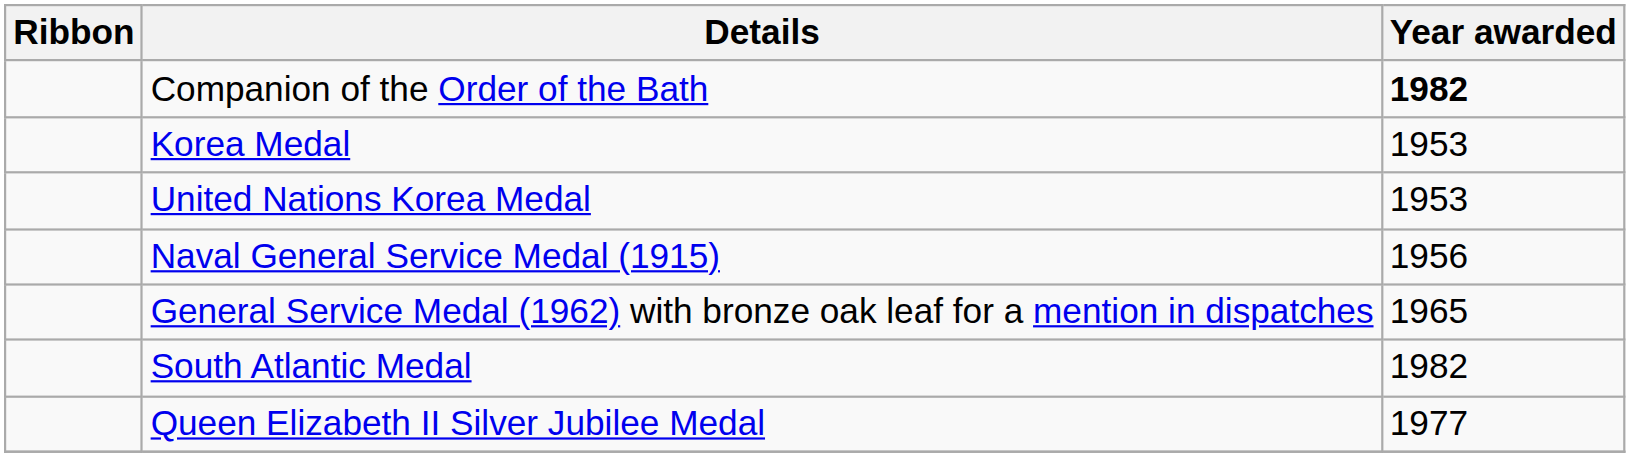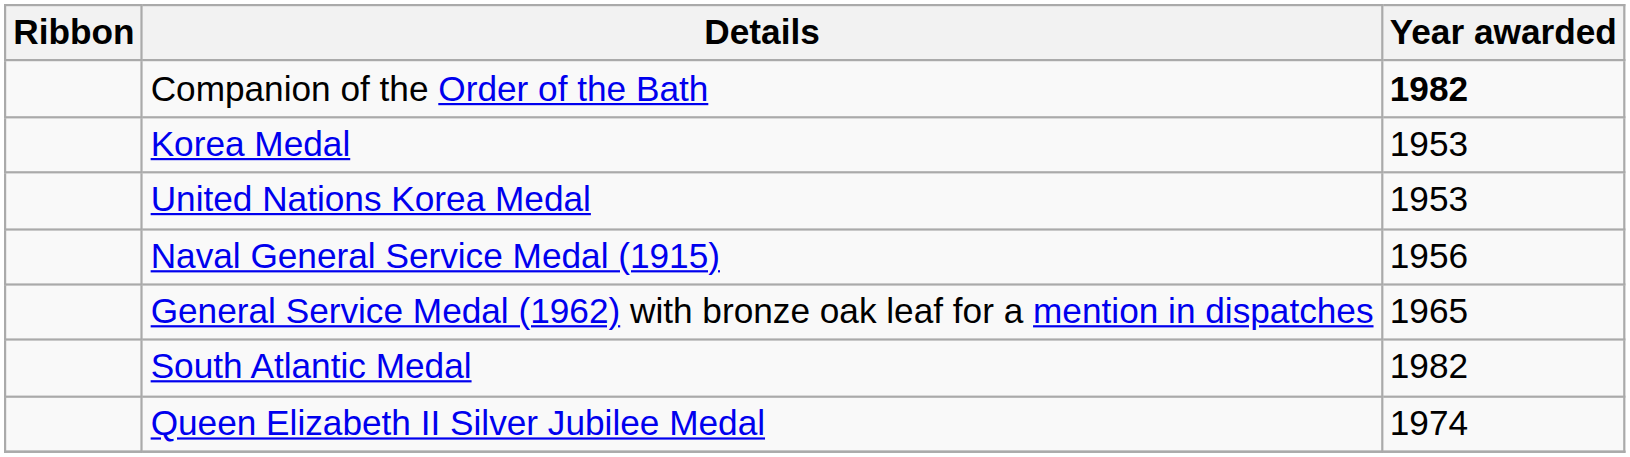 <table class="wikitable">
 <tr>
 <th>Ribbon</th>
 <th>Details</th>
 <th>Year awarded</th>
 </tr>
 <tr>
 <td></td>
 <td>Companion of the <a href='#'>Order of the Bath</a></td>
 <td><strong>1982</strong></td>
 </tr>
 <tr>
 <td></td>
 <td><a href='#'>Korea Medal</a></td>
 <td>1953</td>
 </tr>
 <tr>
 <td></td>
 <td><a href='#'>United Nations Korea Medal</a></td>
 <td>1953</td>
 </tr>
 <tr>
 <td></td>
 <td><a href='#'>Naval General Service Medal (1915)</a></td>
 <td>1956</td>
 </tr>
 <tr>
 <td></td>
 <td><a href='#'>General Service Medal (1962)</a> with bronze oak leaf for a <a href='#'>mention in dispatches</a></td>
 <td>1965</td>
 </tr>
 <tr>
 <td></td>
 <td><a href='#'>South Atlantic Medal</a></td>
 <td>1982</td>
 </tr>
 <tr>
 <td></td>
 <td><a href='#'>Queen Elizabeth II Silver Jubilee Medal</a></td>
-<td>1977</td>
+<td>1974</td>
 </tr>
 <tr>
 </tr>
 </table>
